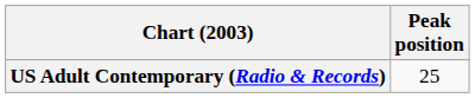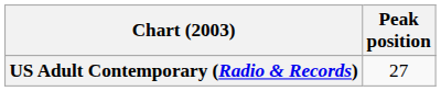 <table class="wikitable sortable plainrowheaders" style="text-align:center">
 <tr>
 <th>Chart (2003)</th>
 <th>Peak<br>position</th>
 </tr>
 <tr>
 </tr>
 <tr>
 </tr>
 <tr>
 </tr>
 <tr>
 </tr>
 <tr>
 </tr>
 <tr>
 <th scope="row">US Adult Contemporary (<em><a href='#'>Radio & Records</a></em>)</th>
-<td>25</td>
+<td>27</td>
 </tr>
 </table>
